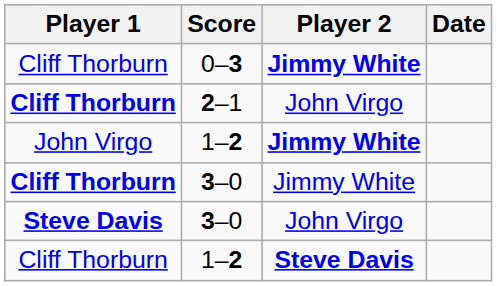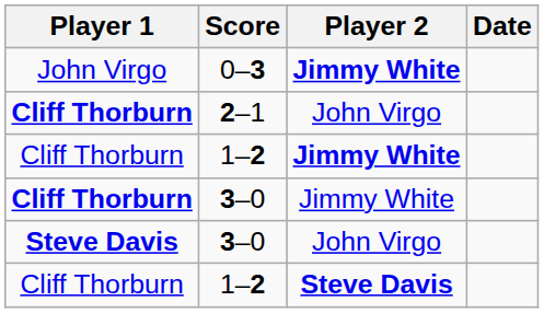 <table class="wikitable" style="text-align: center">
 <tr>
 <th>Player 1</th>
 <th>Score</th>
 <th>Player 2</th>
 <th>Date</th>
 </tr>
 <tr>
-<td> <a href='#'>Cliff Thorburn</a></td>
+<td> <a href='#'>John Virgo</a></td>
 <td>0–<strong>3</strong></td>
 <td> <strong><a href='#'>Jimmy White</a></strong></td>
 <td></td>
 </tr>
 <tr>
 <td> <strong><a href='#'>Cliff Thorburn</a></strong></td>
 <td><strong>2</strong>–1</td>
 <td> <a href='#'>John Virgo</a></td>
 <td></td>
 </tr>
 <tr>
-<td> <a href='#'>John Virgo</a></td>
+<td> <a href='#'>Cliff Thorburn</a></td>
 <td>1–<strong>2</strong></td>
 <td> <strong><a href='#'>Jimmy White</a></strong></td>
 <td></td>
 </tr>
 <tr>
 <td> <strong><a href='#'>Cliff Thorburn</a></strong></td>
 <td><strong>3</strong>–0</td>
 <td> <a href='#'>Jimmy White</a></td>
 <td></td>
 </tr>
 <tr>
 <td> <strong><a href='#'>Steve Davis</a></strong></td>
 <td><strong>3</strong>–0</td>
 <td> <a href='#'>John Virgo</a></td>
 <td></td>
 </tr>
 <tr>
 <td> <a href='#'>Cliff Thorburn</a></td>
 <td>1–<strong>2</strong></td>
 <td> <strong><a href='#'>Steve Davis</a></strong></td>
 <td></td>
 </tr>
 </table>
